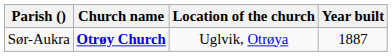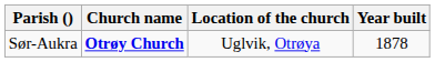 <table class="wikitable" style="text-align:center">
 <tr>
 <th>Parish ()</th>
 <th>Church name</th>
 <th>Location of the church</th>
 <th>Year built</th>
 </tr>
 <tr>
 <td rowspan="1">Sør-Aukra</td>
 <td><strong><a href='#'>Otrøy Church</a></strong></td>
 <td>Uglvik, <a href='#'>Otrøya</a></td>
-<td>1887</td>
+<td>1878</td>
 </tr>
 </table>
